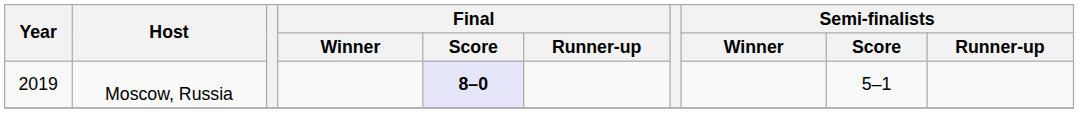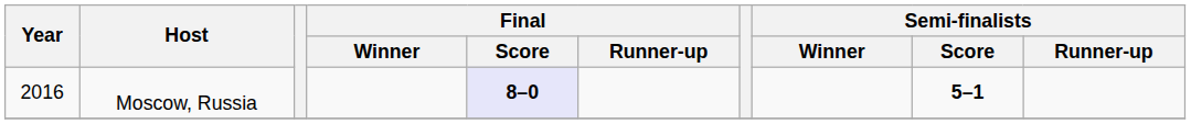 <table class=wikitable style="font-size:90%; text-align:center;">
 <tr>
 <th rowspan=2 width=50>Year</th>
 <th rowspan=2 width=165>Host</th>
 <th width=3 rowspan=3></th>
 <th colspan=3>Final</th>
 <th width=3 rowspan=3></th>
 <th colspan=3>Semi-finalists</th>
 </tr>
 <tr>
 <th width=120>Winner</th>
 <th width=80>Score</th>
 <th width=120>Runner-up</th>
 <th width=120>Winner</th>
 <th width=80>Score</th>
 <th width=120>Runner-up</th>
 </tr>
 <tr>
-<td>2019</td>
+<td>2016</td>
 <td><br> Moscow, Russia</td>
 <td><strong></strong></td>
 <td style="background: lavender;"><strong>8–0</strong></td>
 <td></td>
 <td width=116></td>
-<td>5–1</td>
+<td><strong>5–1</strong></td>
 <td width=116></td>
 </tr>
 <tr>
 </tr>
 </table>
